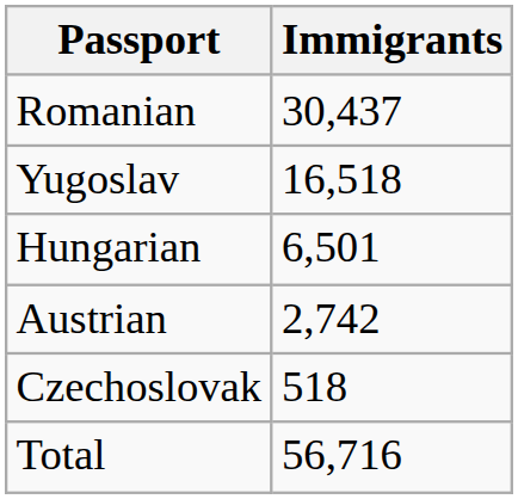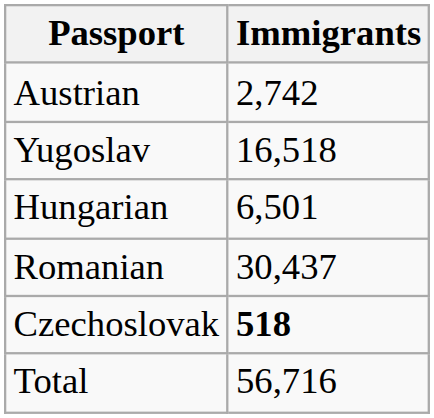 <table class="wikitable sortable">
 <tr>
 <th>Passport</th>
 <th>Immigrants</th>
 </tr>
 <tr>
-<td> Romanian</td>
-<td>30,437</td>
+<td> Austrian</td>
+<td>2,742</td>
 </tr>
 <tr>
 <td> Yugoslav</td>
 <td>16,518</td>
 </tr>
 <tr>
 <td> Hungarian</td>
 <td>6,501</td>
 </tr>
 <tr>
-<td> Austrian</td>
-<td>2,742</td>
+<td> Romanian</td>
+<td>30,437</td>
 </tr>
 <tr>
 <td> Czechoslovak</td>
-<td>518</td>
+<td><strong>518</strong></td>
 </tr>
 <tr>
 <td>Total</td>
 <td>56,716</td>
 </tr>
 </table>
